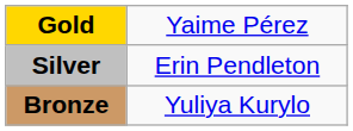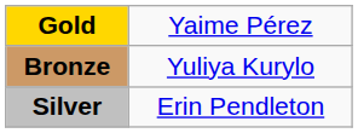 <table class="wikitable" style="text-align:center; " width="35%">
 <tr>
 <td bgcolor="gold"><strong>Gold</strong></td>
 <td><a href='#'>Yaime Pérez</a><br>  <small><em></em></small></td>
 </tr>
 <tr>
+<td bgcolor="CC9966"><strong>Bronze</strong></td>
+<td><a href='#'>Yuliya Kurylo</a><br>  <small><em></em></small></td>
+</tr>
+<tr>
 <td bgcolor="silver"><strong>Silver</strong></td>
 <td><a href='#'>Erin Pendleton</a><br>  <small><em></em></small></td>
 </tr>
-<tr>
-<td bgcolor="CC9966"><strong>Bronze</strong></td>
-<td><a href='#'>Yuliya Kurylo</a><br>  <small><em></em></small></td>
-</tr>
 </table>
